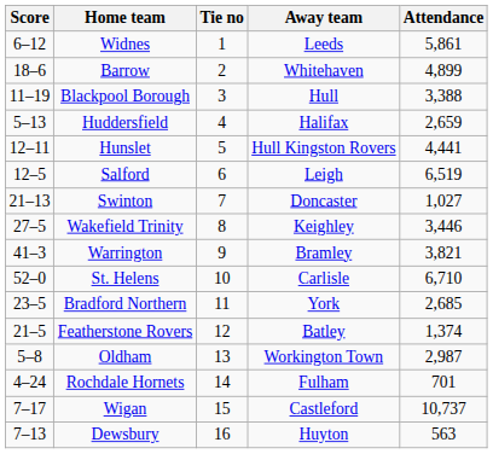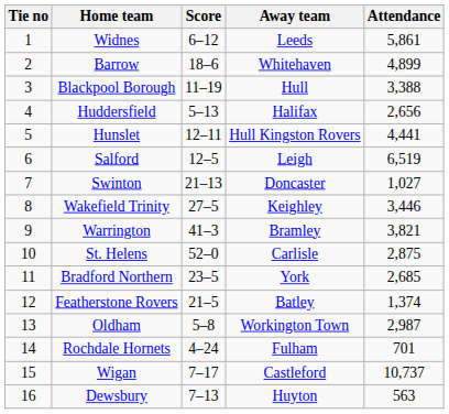 <table class="wikitable" style="text-align:center">
 <tr>
+<th>Tie no</th>
+<th>Home team</th>
 <th>Score</th>
-<th>Home team</th>
-<th>Tie no</th>
 <th>Away team</th>
 <th>Attendance</th>
 </tr>
 <tr>
+<td>1</td>
+<td><a href='#'>Widnes</a></td>
 <td>6–12</td>
-<td><a href='#'>Widnes</a></td>
-<td>1</td>
 <td><a href='#'>Leeds</a></td>
 <td>5,861</td>
 </tr>
 <tr>
+<td>2</td>
+<td><a href='#'>Barrow</a></td>
 <td>18–6</td>
-<td><a href='#'>Barrow</a></td>
-<td>2</td>
 <td><a href='#'>Whitehaven</a></td>
 <td>4,899</td>
 </tr>
 <tr>
+<td>3</td>
+<td><a href='#'>Blackpool Borough</a></td>
 <td>11–19</td>
-<td><a href='#'>Blackpool Borough</a></td>
-<td>3</td>
 <td><a href='#'>Hull</a></td>
 <td>3,388</td>
 </tr>
 <tr>
+<td>4</td>
+<td><a href='#'>Huddersfield</a></td>
 <td>5–13</td>
-<td><a href='#'>Huddersfield</a></td>
-<td>4</td>
 <td><a href='#'>Halifax</a></td>
-<td>2,659</td>
+<td>2,656</td>
 </tr>
 <tr>
+<td>5</td>
+<td><a href='#'>Hunslet</a></td>
 <td>12–11</td>
-<td><a href='#'>Hunslet</a></td>
-<td>5</td>
 <td><a href='#'>Hull Kingston Rovers</a></td>
 <td>4,441</td>
 </tr>
 <tr>
+<td>6</td>
+<td><a href='#'>Salford</a></td>
 <td>12–5</td>
-<td><a href='#'>Salford</a></td>
-<td>6</td>
 <td><a href='#'>Leigh</a></td>
 <td>6,519</td>
 </tr>
 <tr>
+<td>7</td>
+<td><a href='#'>Swinton</a></td>
 <td>21–13</td>
-<td><a href='#'>Swinton</a></td>
-<td>7</td>
 <td><a href='#'>Doncaster</a></td>
 <td>1,027</td>
 </tr>
 <tr>
+<td>8</td>
+<td><a href='#'>Wakefield Trinity</a></td>
 <td>27–5</td>
-<td><a href='#'>Wakefield Trinity</a></td>
-<td>8</td>
 <td><a href='#'>Keighley</a></td>
 <td>3,446</td>
 </tr>
 <tr>
+<td>9</td>
+<td><a href='#'>Warrington</a></td>
 <td>41–3</td>
-<td><a href='#'>Warrington</a></td>
-<td>9</td>
 <td><a href='#'>Bramley</a></td>
 <td>3,821</td>
 </tr>
 <tr>
+<td>10</td>
+<td><a href='#'>St. Helens</a></td>
 <td>52–0</td>
-<td><a href='#'>St. Helens</a></td>
-<td>10</td>
 <td><a href='#'>Carlisle</a></td>
-<td>6,710</td>
+<td>2,875</td>
 </tr>
 <tr>
+<td>11</td>
+<td><a href='#'>Bradford Northern</a></td>
 <td>23–5</td>
-<td><a href='#'>Bradford Northern</a></td>
-<td>11</td>
 <td><a href='#'>York</a></td>
 <td>2,685</td>
 </tr>
 <tr>
+<td>12</td>
+<td><a href='#'>Featherstone Rovers</a></td>
 <td>21–5</td>
-<td><a href='#'>Featherstone Rovers</a></td>
-<td>12</td>
 <td><a href='#'>Batley</a></td>
 <td>1,374</td>
 </tr>
 <tr>
+<td>13</td>
+<td><a href='#'>Oldham</a></td>
 <td>5–8</td>
-<td><a href='#'>Oldham</a></td>
-<td>13</td>
 <td><a href='#'>Workington Town</a></td>
 <td>2,987</td>
 </tr>
 <tr>
+<td>14</td>
+<td><a href='#'>Rochdale Hornets</a></td>
 <td>4–24</td>
-<td><a href='#'>Rochdale Hornets</a></td>
-<td>14</td>
 <td><a href='#'>Fulham</a></td>
 <td>701</td>
 </tr>
 <tr>
+<td>15</td>
+<td><a href='#'>Wigan</a></td>
 <td>7–17</td>
-<td><a href='#'>Wigan</a></td>
-<td>15</td>
 <td><a href='#'>Castleford</a></td>
 <td>10,737</td>
 </tr>
 <tr>
+<td>16</td>
+<td><a href='#'>Dewsbury</a></td>
 <td>7–13</td>
-<td><a href='#'>Dewsbury</a></td>
-<td>16</td>
 <td><a href='#'>Huyton</a></td>
 <td>563</td>
 </tr>
 </table>
